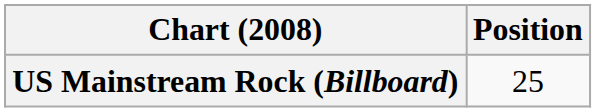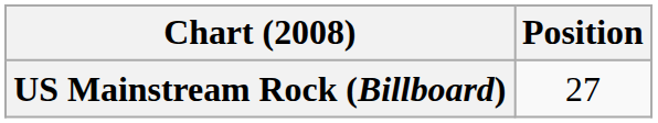 <table class="wikitable sortable plainrowheaders" style="text-align:center">
 <tr>
 <th scope="col">Chart (2008)</th>
 <th scope="col">Position</th>
 </tr>
 <tr>
 <th scope="row">US Mainstream Rock (<em>Billboard</em>)</th>
-<td>25</td>
+<td>27</td>
 </tr>
 </table>
